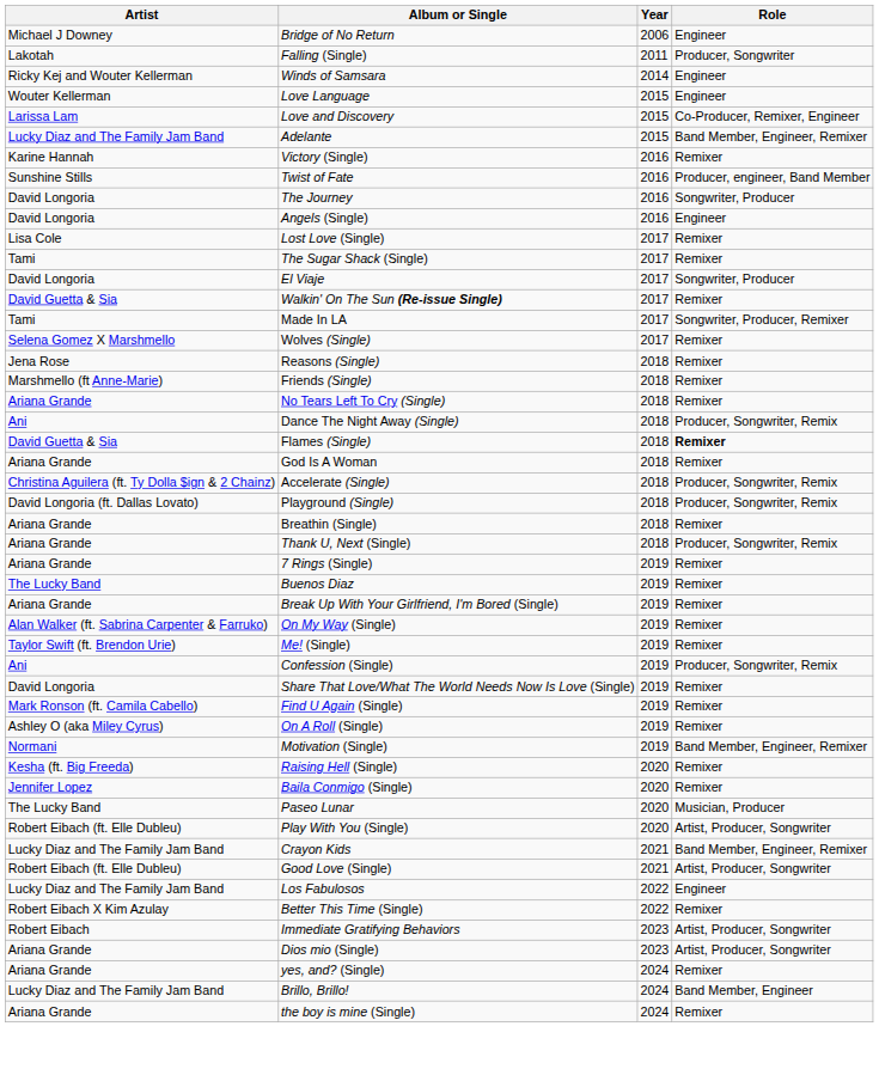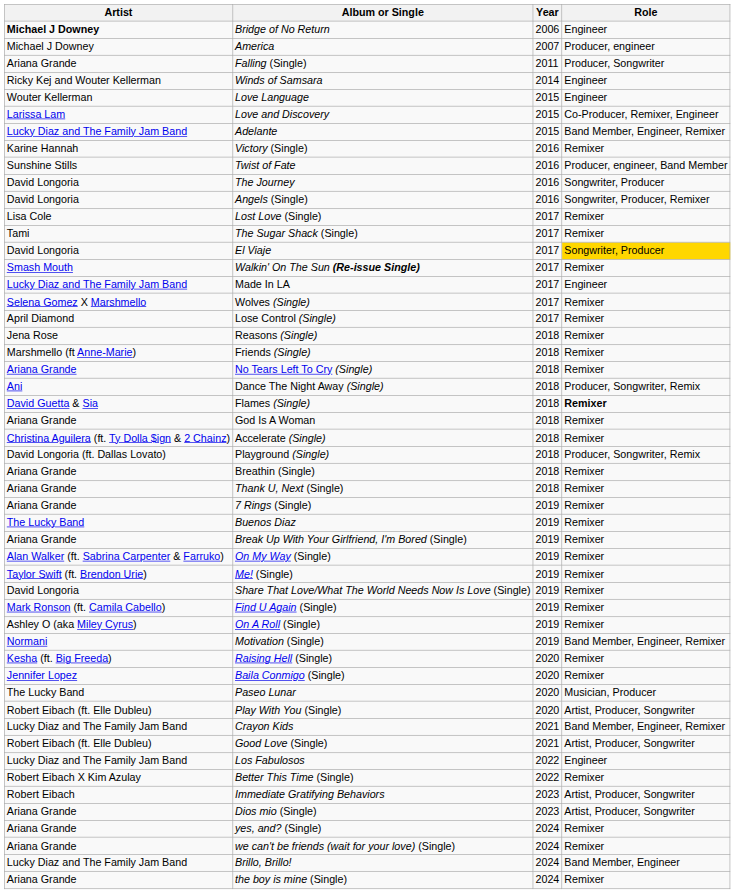 <table class="wikitable">
 <tr>
 <th>Artist</th>
 <th>Album or Single</th>
 <th>Year</th>
 <th>Role</th>
 </tr>
 <tr>
-<td>Michael J Downey</td>
+<td><strong>Michael J Downey</strong></td>
 <td><em>Bridge of No Return</em></td>
 <td>2006</td>
 <td>Engineer</td>
 </tr>
 <tr>
-<td>Lakotah</td>
+<td>Michael J Downey</td>
+<td><em>America</em></td>
+<td>2007</td>
+<td>Producer, engineer</td>
+</tr>
+<tr>
+<td>Ariana Grande</td>
 <td><em>Falling</em> (Single)</td>
 <td>2011</td>
 <td>Producer, Songwriter</td>
 </tr>
 <tr>
 <td>Ricky Kej and Wouter Kellerman</td>
 <td><em>Winds of Samsara</em></td>
 <td>2014</td>
 <td>Engineer</td>
 </tr>
 <tr>
 <td>Wouter Kellerman</td>
 <td><em>Love Language</em></td>
 <td>2015</td>
 <td>Engineer</td>
 </tr>
 <tr>
 <td><a href='#'>Larissa Lam</a></td>
 <td><em>Love and Discovery</em></td>
 <td>2015</td>
 <td>Co-Producer, Remixer, Engineer</td>
 </tr>
 <tr>
 <td><a href='#'>Lucky Diaz and The Family Jam Band</a></td>
 <td><em>Adelante</em></td>
 <td>2015</td>
 <td>Band Member, Engineer, Remixer</td>
 </tr>
 <tr>
 <td>Karine Hannah</td>
 <td><em>Victory</em> (Single)</td>
 <td>2016</td>
 <td>Remixer</td>
 </tr>
 <tr>
 <td>Sunshine Stills</td>
 <td><em>Twist of Fate</em></td>
 <td>2016</td>
 <td>Producer, engineer, Band Member</td>
 </tr>
 <tr>
 <td>David Longoria</td>
 <td><em>The Journey</em></td>
 <td>2016</td>
 <td>Songwriter, Producer</td>
 </tr>
 <tr>
 <td>David Longoria</td>
 <td><em>Angels</em> (Single)</td>
 <td>2016</td>
-<td>Engineer</td>
+<td>Songwriter, Producer, Remixer</td>
 </tr>
 <tr>
 <td>Lisa Cole</td>
 <td><em>Lost Love</em> (Single)</td>
 <td>2017</td>
 <td>Remixer</td>
 </tr>
 <tr>
 <td>Tami</td>
 <td><em>The Sugar Shack</em> (Single)</td>
 <td>2017</td>
 <td>Remixer</td>
 </tr>
 <tr>
 <td>David Longoria</td>
 <td><em>El Viaje</em></td>
 <td>2017</td>
-<td>Songwriter, Producer</td>
+<td style="background: gold;">Songwriter, Producer</td>
 </tr>
 <tr>
-<td><a href='#'>David Guetta</a> & <a href='#'>Sia</a></td>
+<td><a href='#'>Smash Mouth</a></td>
 <td><em>Walkin' On The Sun<strong> (Re-issue Single)</td>
 <td>2017</td>
 <td>Remixer</td>
 </tr>
 <tr>
-<td>Tami</td>
+<td><a href='#'>Lucky Diaz and The Family Jam Band</a></td>
 <td></em>Made In LA<em></td>
 <td>2017</td>
-<td>Songwriter, Producer, Remixer</td>
+<td>Engineer</td>
 </tr>
 <tr>
 <td><a href='#'>Selena Gomez</a> X <a href='#'>Marshmello</a></td>
 <td></em>Wolves<em> (Single)</td>
+<td>2017</td>
+<td>Remixer</td>
+</tr>
+<tr>
+<td>April Diamond</td>
+<td></em>Lose Control<em> (Single)</td>
 <td>2017</td>
 <td>Remixer</td>
 </tr>
 <tr>
 <td>Jena Rose</td>
 <td></em>Reasons<em> (Single)</td>
 <td>2018</td>
 <td>Remixer</td>
 </tr>
 <tr>
 <td>Marshmello (ft <a href='#'>Anne-Marie</a>)</td>
 <td></em>Friends<em> (Single)</td>
 <td>2018</td>
 <td>Remixer</td>
 </tr>
 <tr>
 <td><a href='#'>Ariana Grande</a></td>
 <td></em><a href='#'>No Tears Left To Cry</a><em> (Single)</td>
 <td>2018</td>
 <td>Remixer</td>
 </tr>
 <tr>
 <td><a href='#'>Ani</a></td>
 <td></em>Dance The Night Away<em> (Single)</td>
 <td>2018</td>
 <td>Producer, Songwriter, Remix</td>
 </tr>
 <tr>
 <td><a href='#'>David Guetta</a> & <a href='#'>Sia</a></td>
 <td></em>Flames<em> (Single)</td>
 <td>2018</td>
 <td><strong>Remixer</strong></td>
 </tr>
 <tr>
 <td>Ariana Grande</td>
 <td></em>God Is A Woman<em></td>
 <td>2018</td>
 <td>Remixer</td>
 </tr>
 <tr>
 <td><a href='#'>Christina Aguilera</a> (ft. <a href='#'>Ty Dolla $ign</a> & <a href='#'>2 Chainz</a>)</td>
 <td></em>Accelerate<em> (Single)</td>
 <td>2018</td>
-<td>Producer, Songwriter, Remix</td>
+<td>Remixer</td>
 </tr>
 <tr>
 <td>David Longoria (ft. Dallas Lovato)</td>
 <td></em>Playground<em> (Single)</td>
 <td>2018</td>
 <td>Producer, Songwriter, Remix</td>
 </tr>
 <tr>
 <td>Ariana Grande</td>
 <td></em>Breathin</strong> (Single)</td>
 <td>2018</td>
 <td>Remixer</td>
 </tr>
 <tr>
 <td>Ariana Grande</td>
 <td><em>Thank U, Next</em> (Single)</td>
 <td>2018</td>
-<td>Producer, Songwriter, Remix</td>
+<td>Remixer</td>
 </tr>
 <tr>
 <td>Ariana Grande</td>
 <td><em>7 Rings</em> (Single)</td>
 <td>2019</td>
 <td>Remixer</td>
 </tr>
 <tr>
 <td><a href='#'>The Lucky Band</a></td>
 <td><em>Buenos Diaz</em></td>
 <td>2019</td>
 <td>Remixer</td>
 </tr>
 <tr>
 <td>Ariana Grande</td>
 <td><em>Break Up With Your Girlfriend, I'm Bored</em> (Single)</td>
 <td>2019</td>
 <td>Remixer</td>
 </tr>
 <tr>
 <td><a href='#'>Alan Walker</a> (ft. <a href='#'>Sabrina Carpenter</a> & <a href='#'>Farruko</a>)</td>
 <td><a href='#'><em>On My Way</em></a> (Single)</td>
 <td>2019</td>
 <td>Remixer</td>
 </tr>
 <tr>
 <td><a href='#'>Taylor Swift</a> (ft. <a href='#'>Brendon Urie</a>)</td>
 <td><em><a href='#'>Me!</a></em> (Single)</td>
 <td>2019</td>
 <td>Remixer</td>
-</tr>
-<tr>
-<td><a href='#'>Ani</a></td>
-<td><em>Confession</em> (Single)</td>
-<td>2019</td>
-<td>Producer, Songwriter, Remix</td>
 </tr>
 <tr>
 <td>David Longoria</td>
 <td><em>Share That Love/What The World Needs Now Is Love</em> (Single)</td>
 <td>2019</td>
 <td>Remixer</td>
 </tr>
 <tr>
 <td><a href='#'>Mark Ronson</a> (ft. <a href='#'>Camila Cabello</a>)</td>
 <td><em><a href='#'>Find U Again</a></em> (Single)</td>
 <td>2019</td>
 <td>Remixer</td>
 </tr>
 <tr>
 <td>Ashley O (aka <a href='#'>Miley Cyrus</a>)</td>
 <td><a href='#'><em>On A Roll</em></a> (Single)</td>
 <td>2019</td>
 <td>Remixer</td>
 </tr>
 <tr>
 <td><a href='#'>Normani</a></td>
 <td><em>Motivation</em> (Single)</td>
 <td>2019</td>
 <td>Band Member, Engineer, Remixer</td>
 </tr>
 <tr>
 <td><a href='#'>Kesha</a> (ft. <a href='#'>Big Freeda</a>)</td>
 <td><a href='#'><em>Raising Hell</em></a> (Single)</td>
 <td>2020</td>
 <td>Remixer</td>
 </tr>
 <tr>
 <td><a href='#'>Jennifer Lopez</a></td>
 <td><em><a href='#'>Baila Conmigo</a></em> (Single)</td>
 <td>2020</td>
 <td>Remixer</td>
 </tr>
 <tr>
 <td>The Lucky Band</td>
 <td><em>Paseo Lunar</em></td>
 <td>2020</td>
 <td>Musician, Producer</td>
 </tr>
 <tr>
 <td>Robert Eibach (ft. Elle Dubleu)</td>
 <td><em>Play With You</em> (Single)</td>
 <td>2020</td>
 <td>Artist, Producer, Songwriter</td>
 </tr>
 <tr>
 <td>Lucky Diaz and The Family Jam Band</td>
 <td><em>Crayon Kids</em></td>
 <td>2021</td>
 <td>Band Member, Engineer, Remixer</td>
 </tr>
 <tr>
 <td>Robert Eibach (ft. Elle Dubleu)</td>
 <td><em>Good Love</em> (Single)</td>
 <td>2021</td>
 <td>Artist, Producer, Songwriter</td>
 </tr>
 <tr>
 <td>Lucky Diaz and The Family Jam Band</td>
 <td><em>Los Fabulosos</em></td>
 <td>2022</td>
 <td>Engineer</td>
 </tr>
 <tr>
 <td>Robert Eibach X Kim Azulay</td>
 <td><em>Better This Time</em> (Single)</td>
 <td>2022</td>
 <td>Remixer</td>
 </tr>
 <tr>
 <td>Robert Eibach</td>
 <td><em>Immediate Gratifying Behaviors</em></td>
 <td>2023</td>
 <td>Artist, Producer, Songwriter</td>
 </tr>
 <tr>
 <td>Ariana Grande</td>
 <td><em>Dios mio</em> (Single)</td>
 <td>2023</td>
 <td>Artist, Producer, Songwriter</td>
 </tr>
 <tr>
 <td>Ariana Grande</td>
 <td><em>yes, and?</em> (Single)</td>
 <td>2024</td>
 <td>Remixer</td>
 </tr>
 <tr>
+<td>Ariana Grande</td>
+<td><em>we can't be friends (wait for your love)</em> (Single)</td>
+<td>2024</td>
+<td>Remixer</td>
+</tr>
+<tr>
 <td>Lucky Diaz and The Family Jam Band</td>
 <td><em>Brillo, Brillo!</em></td>
 <td>2024</td>
 <td>Band Member, Engineer </td>
 </tr>
 <tr>
 <td>Ariana Grande</td>
 <td><em>the boy is mine</em> (Single)</td>
 <td>2024</td>
 <td>Remixer</td>
 </tr>
 </table>
